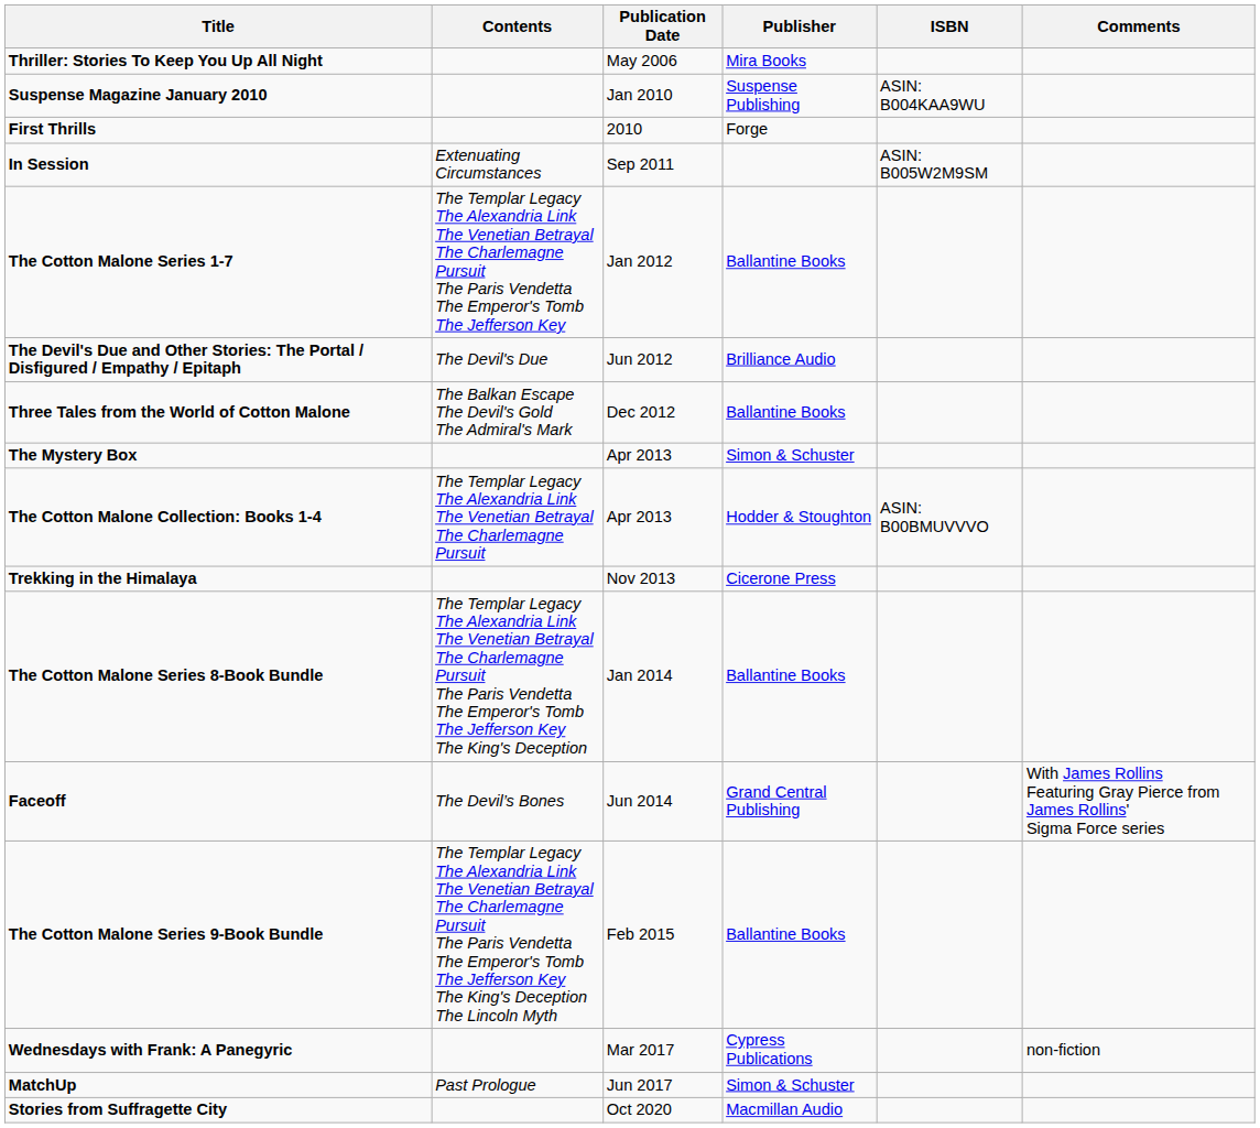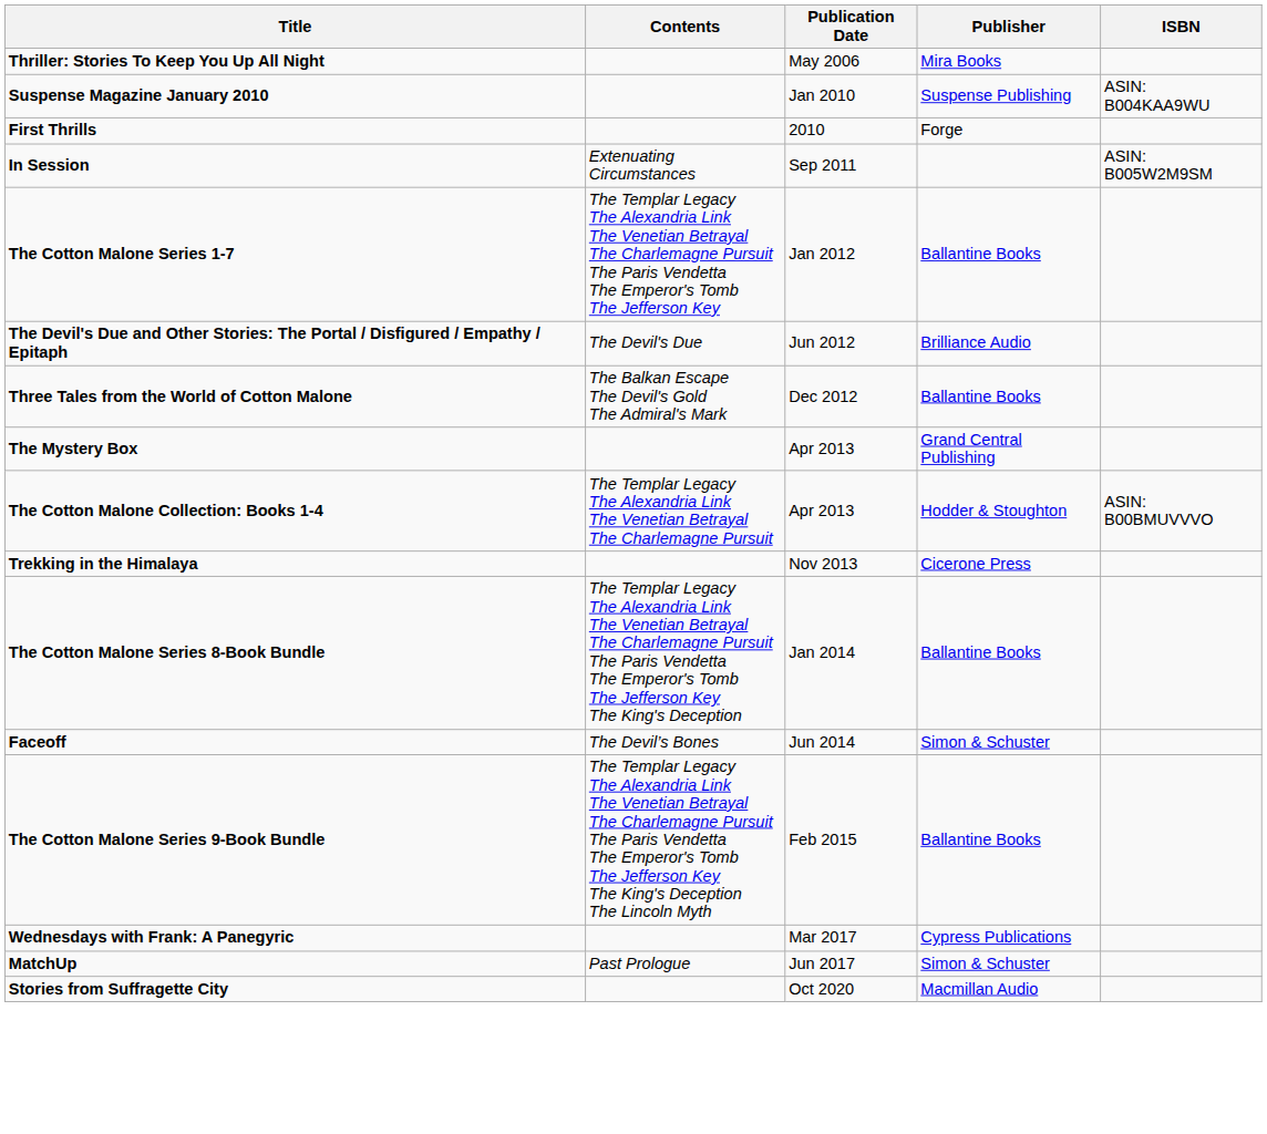 <table class="wikitable">
 <tr>
 <th>Title</th>
 <th>Contents</th>
 <th>Publication Date</th>
 <th>Publisher</th>
 <th>ISBN</th>
-<th>Comments</th>
 </tr>
 <tr>
 <td><strong>Thriller: Stories To Keep You Up All Night</strong></td>
 <td></td>
 <td>May 2006</td>
 <td><a href='#'>Mira Books</a></td>
-<td></td>
 <td></td>
 </tr>
 <tr>
 <td><strong>Suspense Magazine January 2010</strong></td>
 <td></td>
 <td>Jan 2010</td>
 <td><a href='#'>Suspense Publishing</a></td>
 <td>ASIN:<br>B004KAA9WU<br></td>
-<td></td>
 </tr>
 <tr>
 <td><strong>First Thrills</strong></td>
 <td></td>
 <td>2010</td>
 <td>Forge</td>
-<td></td>
 <td></td>
 </tr>
 <tr>
 <td><strong>In Session</strong></td>
 <td><em>Extenuating Circumstances</em></td>
 <td>Sep 2011</td>
 <td></td>
 <td>ASIN: B005W2M9SM</td>
-<td></td>
 </tr>
 <tr>
 <td><strong>The Cotton Malone Series 1-7</strong></td>
 <td><em>The Templar Legacy</em><br><em><a href='#'>The Alexandria Link</a></em><br><em><a href='#'>The Venetian Betrayal</a></em><br><em><a href='#'>The Charlemagne Pursuit</a></em><br><em>The Paris Vendetta</em><br><em>The Emperor's Tomb</em><br><em><a href='#'>The Jefferson Key</a></em></td>
 <td>Jan 2012</td>
 <td><a href='#'>Ballantine Books</a></td>
-<td></td>
 <td></td>
 </tr>
 <tr>
 <td><strong>The Devil's Due and Other Stories: The Portal / Disfigured / Empathy / Epitaph</strong></td>
 <td><em>The Devil's Due</em></td>
 <td>Jun 2012</td>
 <td><a href='#'>Brilliance Audio</a></td>
 <td></td>
-<td></td>
 </tr>
 <tr>
 <td><strong>Three Tales from the World of Cotton Malone</strong></td>
 <td><em>The Balkan Escape</em><br><em>The Devil's Gold</em><br><em>The Admiral's Mark</em></td>
 <td>Dec 2012</td>
 <td><a href='#'>Ballantine Books</a></td>
 <td></td>
-<td></td>
 </tr>
 <tr>
 <td><strong>The Mystery Box</strong></td>
 <td></td>
 <td>Apr 2013</td>
-<td><a href='#'>Simon & Schuster</a></td>
-<td></td>
+<td><a href='#'>Grand Central Publishing</a></td>
 <td></td>
 </tr>
 <tr>
 <td><strong>The Cotton Malone Collection: Books 1-4</strong></td>
 <td><em>The Templar Legacy</em><br><em><a href='#'>The Alexandria Link</a></em><br><em><a href='#'>The Venetian Betrayal</a></em><br><em><a href='#'>The Charlemagne Pursuit</a></em></td>
 <td>Apr 2013</td>
 <td><a href='#'>Hodder & Stoughton</a></td>
 <td>ASIN: B00BMUVVVO</td>
-<td></td>
 </tr>
 <tr>
 <td><strong>Trekking in the Himalaya</strong></td>
 <td></td>
 <td>Nov 2013</td>
 <td><a href='#'>Cicerone Press</a></td>
-<td></td>
 <td></td>
 </tr>
 <tr>
 <td><strong>The Cotton Malone Series 8-Book Bundle</strong></td>
 <td><em>The Templar Legacy</em><br><em><a href='#'>The Alexandria Link</a></em><br><em><a href='#'>The Venetian Betrayal</a></em><br><em><a href='#'>The Charlemagne Pursuit</a></em><br><em>The Paris Vendetta</em><br><em>The Emperor's Tomb</em><br><em><a href='#'>The Jefferson Key</a></em><br><em>The King's Deception</em></td>
 <td>Jan 2014</td>
 <td><a href='#'>Ballantine Books</a></td>
 <td></td>
-<td></td>
 </tr>
 <tr>
 <td><strong>Faceoff</strong></td>
 <td><em>The Devil’s Bones</em></td>
 <td>Jun 2014</td>
-<td><a href='#'>Grand Central Publishing</a></td>
+<td><a href='#'>Simon & Schuster</a></td>
 <td></td>
-<td>With <a href='#'>James Rollins</a><br>Featuring Gray Pierce from <a href='#'>James Rollins</a>'<br>Sigma Force series</td>
 </tr>
 <tr>
 <td><strong>The Cotton Malone Series 9-Book Bundle</strong></td>
 <td><em>The Templar Legacy</em><br><em><a href='#'>The Alexandria Link</a></em><br><em><a href='#'>The Venetian Betrayal</a></em><br><em><a href='#'>The Charlemagne Pursuit</a></em><br><em>The Paris Vendetta</em><br><em>The Emperor's Tomb</em><br><em><a href='#'>The Jefferson Key</a></em><br><em>The King's Deception</em><br><em>The Lincoln Myth</em></td>
 <td>Feb 2015</td>
 <td><a href='#'>Ballantine Books</a></td>
-<td></td>
 <td></td>
 </tr>
 <tr>
 <td><strong>Wednesdays with Frank: A Panegyric</strong></td>
 <td></td>
 <td>Mar 2017</td>
 <td><a href='#'>Cypress Publications</a></td>
 <td></td>
-<td>non-fiction</td>
 </tr>
 <tr>
 <td><strong>MatchUp</strong></td>
 <td><em>Past Prologue</em></td>
 <td>Jun 2017</td>
 <td><a href='#'>Simon & Schuster</a></td>
-<td></td>
 <td></td>
 </tr>
 <tr>
 <td><strong>Stories from Suffragette City</strong></td>
 <td></td>
 <td>Oct 2020</td>
 <td><a href='#'>Macmillan Audio</a></td>
 <td></td>
-<td></td>
 </tr>
 </table>
